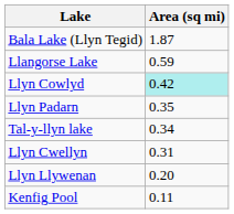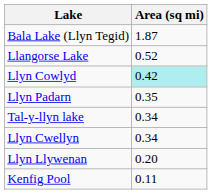 <table class="wikitable sortable" border="1">
 <tr>
 <th>Lake</th>
 <th>Area (sq mi)</th>
 </tr>
 <tr>
 <td><a href='#'>Bala Lake</a> (Llyn Tegid)</td>
 <td>1.87</td>
 </tr>
 <tr>
 <td><a href='#'>Llangorse Lake</a></td>
-<td>0.59</td>
+<td>0.52</td>
 </tr>
 <tr>
 <td><a href='#'>Llyn Cowlyd</a></td>
 <td style="background: paleturquoise;">0.42</td>
 </tr>
 <tr>
 <td><a href='#'>Llyn Padarn</a></td>
 <td>0.35</td>
 </tr>
 <tr>
 <td><a href='#'>Tal-y-llyn lake</a></td>
 <td>0.34</td>
 </tr>
 <tr>
 <td><a href='#'>Llyn Cwellyn</a></td>
-<td>0.31</td>
+<td>0.34</td>
 </tr>
 <tr>
 <td><a href='#'>Llyn Llywenan</a></td>
 <td>0.20</td>
 </tr>
 <tr>
 <td><a href='#'>Kenfig Pool</a></td>
 <td>0.11</td>
 </tr>
 </table>
